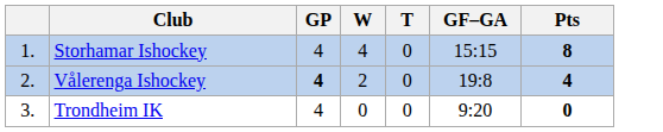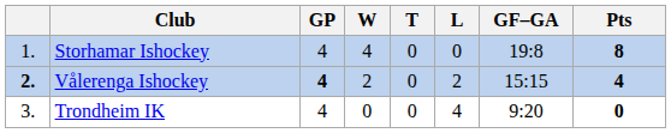 <table class="wikitable">
 <tr>
 <th width="30"></th>
 <th width="200">Club</th>
 <th width="30">GP</th>
 <th width="30">W</th>
 <th width="30">T</th>
+<th width="30">L</th>
 <th width="70">GF–GA</th>
 <th width="70">Pts</th>
 </tr>
 <tr bgcolor="#BCD2EE" align="center">
 <td>1.</td>
 <td align="left"><a href='#'>Storhamar Ishockey</a></td>
 <td>4</td>
 <td>4</td>
 <td>0</td>
-<td>15:15</td>
+<td>0</td>
+<td>19:8</td>
 <td><strong>8</strong></td>
 </tr>
 <tr bgcolor="#BCD2EE" align="center">
-<td>2.</td>
+<td><strong>2.</strong></td>
 <td align="left"><a href='#'>Vålerenga Ishockey</a></td>
 <td><strong>4</strong></td>
 <td>2</td>
 <td>0</td>
-<td>19:8</td>
+<td>2</td>
+<td>15:15</td>
 <td><strong>4</strong></td>
 </tr>
 <tr bgcolor="#FFFFFF" align="center">
 <td>3.</td>
 <td align="left"><a href='#'>Trondheim IK</a></td>
 <td>4</td>
 <td>0</td>
 <td>0</td>
+<td>4</td>
 <td>9:20</td>
 <td><strong>0</strong></td>
 </tr>
 </table>
